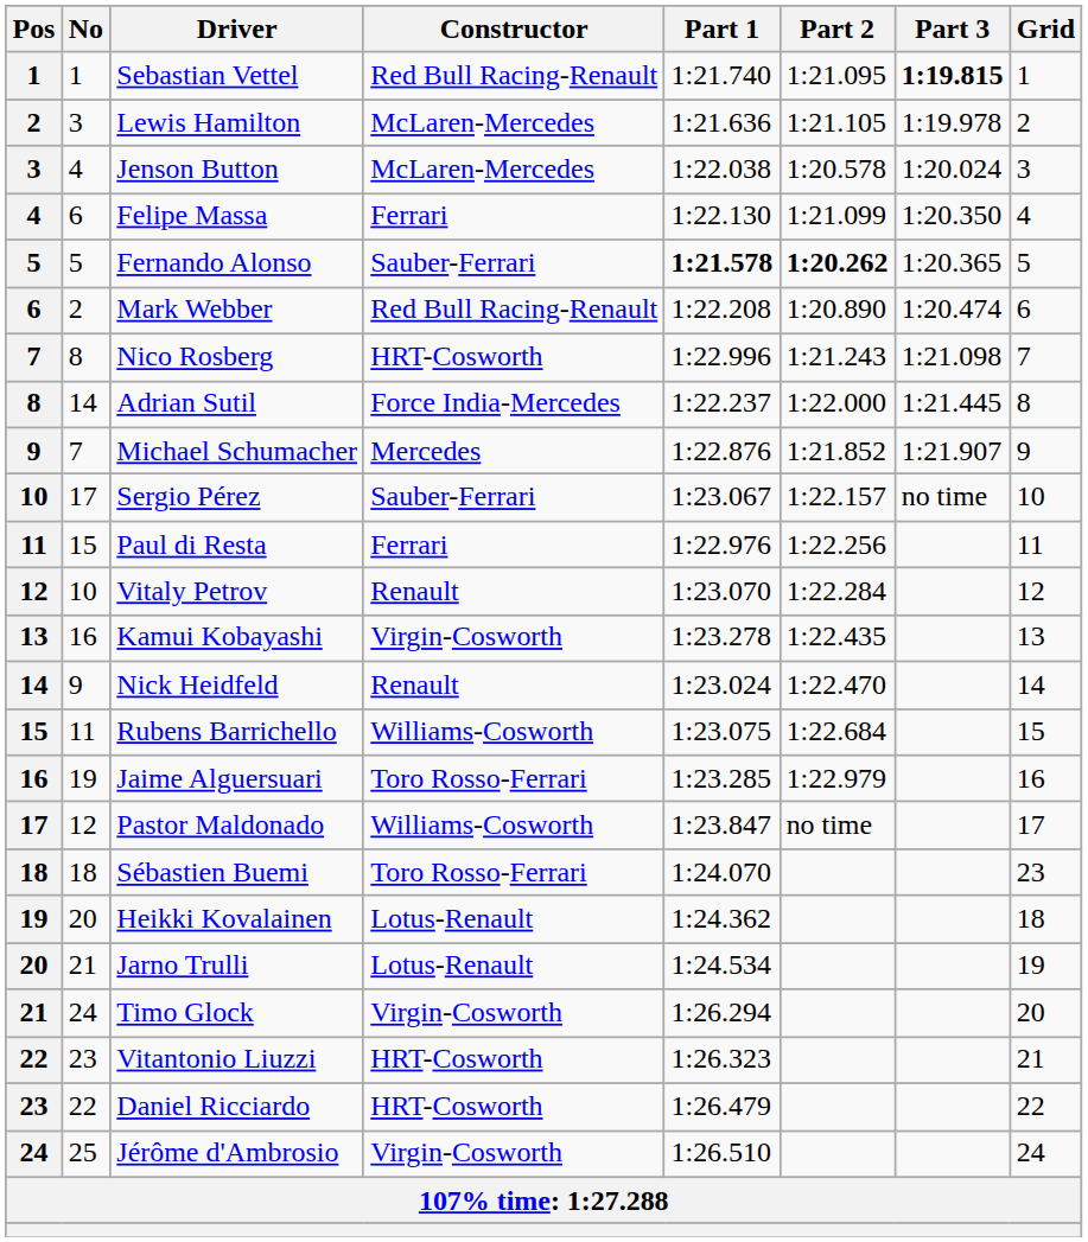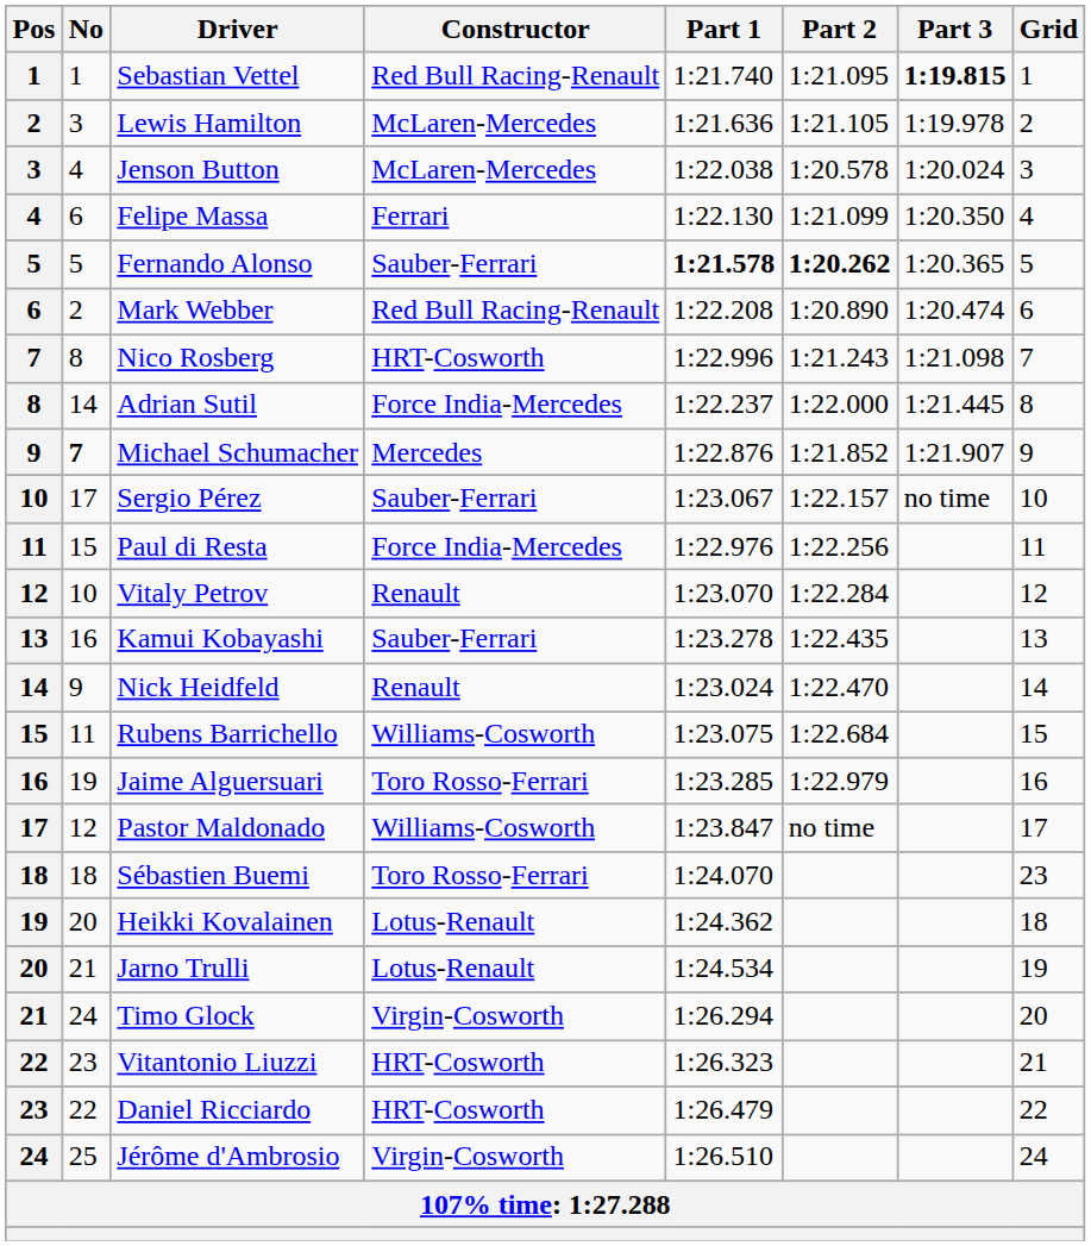 <table class="wikitable sortable" style="font-size:85%">
 <tr>
 <th>Pos</th>
 <th>No</th>
 <th>Driver</th>
 <th>Constructor</th>
 <th>Part 1</th>
 <th>Part 2</th>
 <th>Part 3</th>
 <th>Grid</th>
 </tr>
 <tr>
 <th>1</th>
 <td>1</td>
 <td> <a href='#'>Sebastian Vettel</a></td>
 <td><a href='#'>Red Bull Racing</a>-<a href='#'>Renault</a></td>
 <td>1:21.740</td>
 <td>1:21.095</td>
 <td><strong>1:19.815</strong></td>
 <td>1</td>
 </tr>
 <tr>
 <th>2</th>
 <td>3</td>
 <td> <a href='#'>Lewis Hamilton</a></td>
 <td><a href='#'>McLaren</a>-<a href='#'>Mercedes</a></td>
 <td>1:21.636</td>
 <td>1:21.105</td>
 <td>1:19.978</td>
 <td>2</td>
 </tr>
 <tr>
 <th>3</th>
 <td>4</td>
 <td> <a href='#'>Jenson Button</a></td>
 <td><a href='#'>McLaren</a>-<a href='#'>Mercedes</a></td>
 <td>1:22.038</td>
 <td>1:20.578</td>
 <td>1:20.024</td>
 <td>3</td>
 </tr>
 <tr>
 <th>4</th>
 <td>6</td>
 <td> <a href='#'>Felipe Massa</a></td>
 <td><a href='#'>Ferrari</a></td>
 <td>1:22.130</td>
 <td>1:21.099</td>
 <td>1:20.350</td>
 <td>4</td>
 </tr>
 <tr>
 <th>5</th>
 <td>5</td>
 <td> <a href='#'>Fernando Alonso</a></td>
 <td><a href='#'>Sauber</a>-<a href='#'>Ferrari</a></td>
 <td><strong>1:21.578</strong></td>
 <td><strong>1:20.262</strong></td>
 <td>1:20.365</td>
 <td>5</td>
 </tr>
 <tr>
 <th>6</th>
 <td>2</td>
 <td> <a href='#'>Mark Webber</a></td>
 <td><a href='#'>Red Bull Racing</a>-<a href='#'>Renault</a></td>
 <td>1:22.208</td>
 <td>1:20.890</td>
 <td>1:20.474</td>
 <td>6</td>
 </tr>
 <tr>
 <th>7</th>
 <td>8</td>
 <td> <a href='#'>Nico Rosberg</a></td>
 <td><a href='#'>HRT</a>-<a href='#'>Cosworth</a></td>
 <td>1:22.996</td>
 <td>1:21.243</td>
 <td>1:21.098</td>
 <td>7</td>
 </tr>
 <tr>
 <th>8</th>
 <td>14</td>
 <td> <a href='#'>Adrian Sutil</a></td>
 <td><a href='#'>Force India</a>-<a href='#'>Mercedes</a></td>
 <td>1:22.237</td>
 <td>1:22.000</td>
 <td>1:21.445</td>
 <td>8</td>
 </tr>
 <tr>
 <th>9</th>
-<td>7</td>
+<td><strong>7</strong></td>
 <td> <a href='#'>Michael Schumacher</a></td>
 <td><a href='#'>Mercedes</a></td>
 <td>1:22.876</td>
 <td>1:21.852</td>
 <td>1:21.907</td>
 <td>9</td>
 </tr>
 <tr>
 <th>10</th>
 <td>17</td>
 <td> <a href='#'>Sergio Pérez</a></td>
 <td><a href='#'>Sauber</a>-<a href='#'>Ferrari</a></td>
 <td>1:23.067</td>
 <td>1:22.157</td>
 <td>no time</td>
 <td>10</td>
 </tr>
 <tr>
 <th>11</th>
 <td>15</td>
 <td> <a href='#'>Paul di Resta</a></td>
-<td><a href='#'>Ferrari</a></td>
+<td><a href='#'>Force India</a>-<a href='#'>Mercedes</a></td>
 <td>1:22.976</td>
 <td>1:22.256</td>
 <td></td>
 <td>11</td>
 </tr>
 <tr>
 <th>12</th>
 <td>10</td>
 <td> <a href='#'>Vitaly Petrov</a></td>
 <td><a href='#'>Renault</a></td>
 <td>1:23.070</td>
 <td>1:22.284</td>
 <td></td>
 <td>12</td>
 </tr>
 <tr>
 <th>13</th>
 <td>16</td>
 <td> <a href='#'>Kamui Kobayashi</a></td>
-<td><a href='#'>Virgin</a>-<a href='#'>Cosworth</a></td>
+<td><a href='#'>Sauber</a>-<a href='#'>Ferrari</a></td>
 <td>1:23.278</td>
 <td>1:22.435</td>
 <td></td>
 <td>13</td>
 </tr>
 <tr>
 <th>14</th>
 <td>9</td>
 <td> <a href='#'>Nick Heidfeld</a></td>
 <td><a href='#'>Renault</a></td>
 <td>1:23.024</td>
 <td>1:22.470</td>
 <td></td>
 <td>14</td>
 </tr>
 <tr>
 <th>15</th>
 <td>11</td>
 <td> <a href='#'>Rubens Barrichello</a></td>
 <td><a href='#'>Williams</a>-<a href='#'>Cosworth</a></td>
 <td>1:23.075</td>
 <td>1:22.684</td>
 <td></td>
 <td>15</td>
 </tr>
 <tr>
 <th>16</th>
 <td>19</td>
 <td> <a href='#'>Jaime Alguersuari</a></td>
 <td><a href='#'>Toro Rosso</a>-<a href='#'>Ferrari</a></td>
 <td>1:23.285</td>
 <td>1:22.979</td>
 <td></td>
 <td>16</td>
 </tr>
 <tr>
 <th>17</th>
 <td>12</td>
 <td> <a href='#'>Pastor Maldonado</a></td>
 <td><a href='#'>Williams</a>-<a href='#'>Cosworth</a></td>
 <td>1:23.847</td>
 <td>no time</td>
 <td></td>
 <td>17</td>
 </tr>
 <tr>
 <th>18</th>
 <td>18</td>
 <td> <a href='#'>Sébastien Buemi</a></td>
 <td><a href='#'>Toro Rosso</a>-<a href='#'>Ferrari</a></td>
 <td>1:24.070</td>
 <td></td>
 <td></td>
 <td>23</td>
 </tr>
 <tr>
 <th>19</th>
 <td>20</td>
 <td> <a href='#'>Heikki Kovalainen</a></td>
 <td><a href='#'>Lotus</a>-<a href='#'>Renault</a></td>
 <td>1:24.362</td>
 <td></td>
 <td></td>
 <td>18</td>
 </tr>
 <tr>
 <th>20</th>
 <td>21</td>
 <td> <a href='#'>Jarno Trulli</a></td>
 <td><a href='#'>Lotus</a>-<a href='#'>Renault</a></td>
 <td>1:24.534</td>
 <td></td>
 <td></td>
 <td>19</td>
 </tr>
 <tr>
 <th>21</th>
 <td>24</td>
 <td> <a href='#'>Timo Glock</a></td>
 <td><a href='#'>Virgin</a>-<a href='#'>Cosworth</a></td>
 <td>1:26.294</td>
 <td></td>
 <td></td>
 <td>20</td>
 </tr>
 <tr>
 <th>22</th>
 <td>23</td>
 <td> <a href='#'>Vitantonio Liuzzi</a></td>
 <td><a href='#'>HRT</a>-<a href='#'>Cosworth</a></td>
 <td>1:26.323</td>
 <td></td>
 <td></td>
 <td>21</td>
 </tr>
 <tr>
 <th>23</th>
 <td>22</td>
 <td> <a href='#'>Daniel Ricciardo</a></td>
 <td><a href='#'>HRT</a>-<a href='#'>Cosworth</a></td>
 <td>1:26.479</td>
 <td></td>
 <td></td>
 <td>22</td>
 </tr>
 <tr>
 <th>24</th>
 <td>25</td>
 <td> <a href='#'>Jérôme d'Ambrosio</a></td>
 <td><a href='#'>Virgin</a>-<a href='#'>Cosworth</a></td>
 <td>1:26.510</td>
 <td></td>
 <td></td>
 <td>24</td>
 </tr>
 <tr>
 <th colspan=8><a href='#'>107% time</a>: 1:27.288</th>
 </tr>
 <tr>
 <th colspan="8"></th>
 </tr>
 </table>
